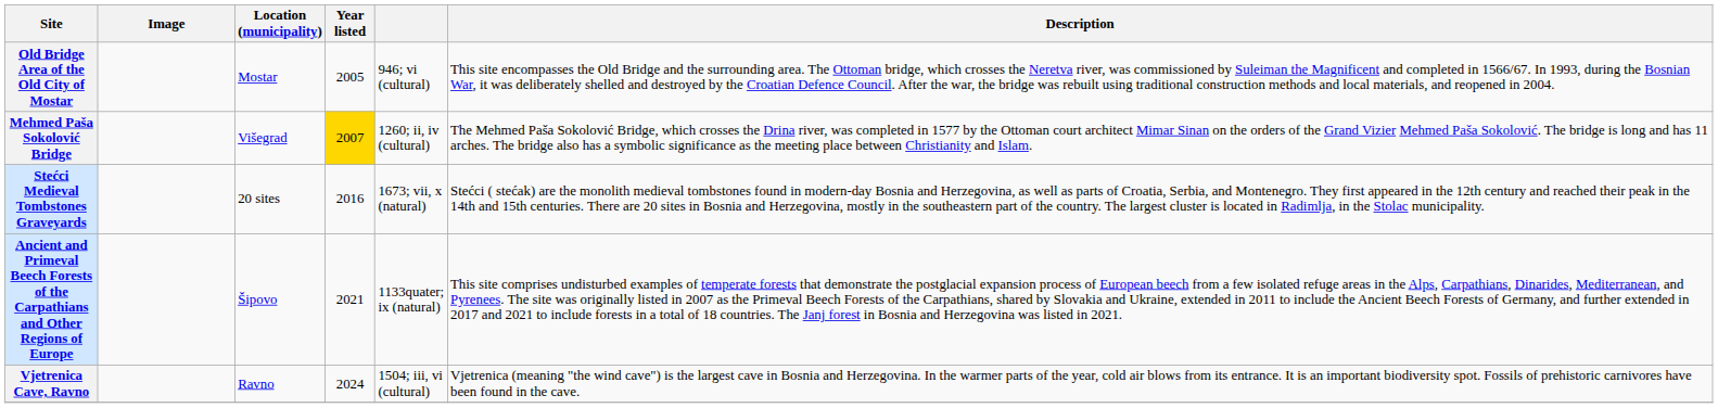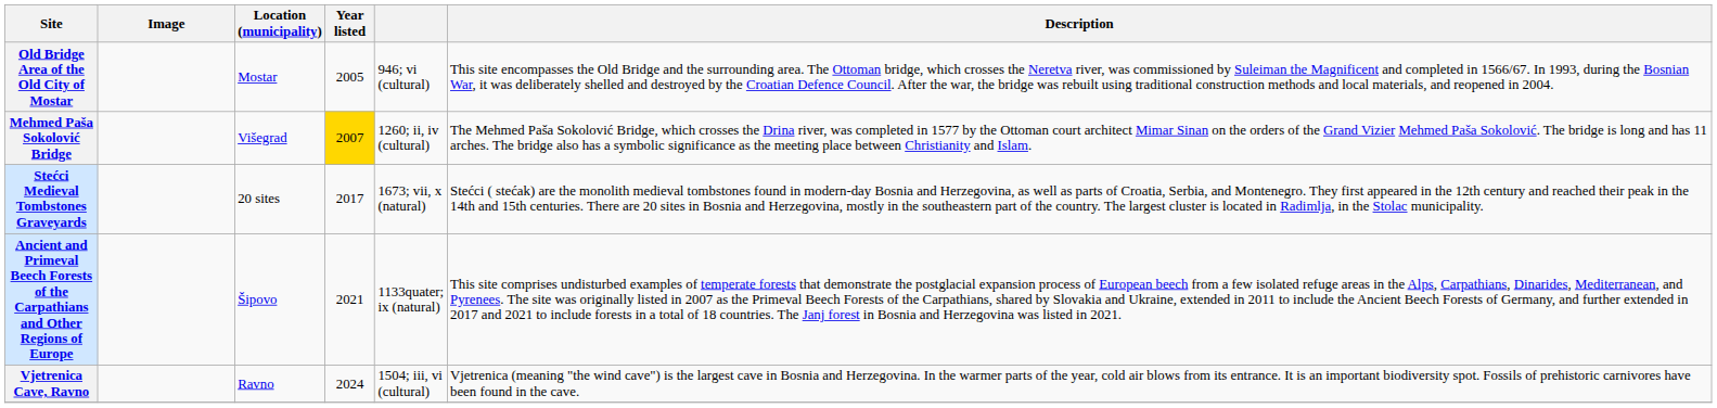 <table class="wikitable sortable plainrowheaders">
 <tr>
 <th style="width:100px;" scope="col">Site</th>
 <th class="unsortable" style="width:150px;" scope="col">Image</th>
 <th style="width:80px;" scope="col">Location (<a href='#'>municipality</a>)</th>
 <th style="width:50px;" scope="col">Year listed</th>
 <th style="width:60px;" scope="col"></th>
 <th scope="col" class="unsortable">Description</th>
 </tr>
 <tr>
 <th scope="row"><a href='#'>Old Bridge Area of the Old City of Mostar</a></th>
 <td></td>
 <td><a href='#'>Mostar</a></td>
 <td align=center>2005</td>
 <td>946; vi (cultural)</td>
 <td>This site encompasses the Old Bridge and the surrounding area. The <a href='#'>Ottoman</a> bridge, which crosses the <a href='#'>Neretva</a> river, was commissioned by <a href='#'>Suleiman the Magnificent</a> and completed in 1566/67. In 1993, during the <a href='#'>Bosnian War</a>, it was deliberately shelled and destroyed by the <a href='#'>Croatian Defence Council</a>. After the war, the bridge was rebuilt using traditional construction methods and local materials, and reopened in 2004.</td>
 </tr>
 <tr>
 <th scope="row"><a href='#'>Mehmed Paša Sokolović Bridge</a></th>
 <td></td>
 <td><a href='#'>Višegrad</a></td>
 <td align=center style="background: gold;">2007</td>
 <td>1260; ii, iv (cultural)</td>
 <td>The Mehmed Paša Sokolović Bridge, which crosses the <a href='#'>Drina</a> river, was completed in 1577 by the Ottoman court architect <a href='#'>Mimar Sinan</a> on the orders of the <a href='#'>Grand Vizier</a> <a href='#'>Mehmed Paša Sokolović</a>. The bridge is  long and has 11 arches. The bridge also has a symbolic significance as the meeting place between <a href='#'>Christianity</a> and <a href='#'>Islam</a>.</td>
 </tr>
 <tr>
 <th scope="row" style="background:#D0E7FF;"><a href='#'>Stećci Medieval Tombstones Graveyards</a></th>
 <td></td>
 <td>20 sites</td>
-<td align=center>2016</td>
+<td align=center>2017</td>
 <td>1673; vii, x (natural)</td>
 <td>Stećci ( stećak) are the monolith medieval tombstones found in modern-day Bosnia and Herzegovina, as well as parts of Croatia, Serbia, and Montenegro. They first appeared in the 12th century and reached their peak in the 14th and 15th centuries. There are 20 sites in Bosnia and Herzegovina, mostly in the southeastern part of the country. The largest cluster is located in <a href='#'>Radimlja</a>, in the <a href='#'>Stolac</a> municipality.</td>
 </tr>
 <tr>
 <th scope="row" style="background:#D0E7FF;"><a href='#'>Ancient and Primeval Beech Forests of the Carpathians and Other Regions of Europe</a></th>
 <td></td>
 <td><a href='#'>Šipovo</a></td>
 <td align=center>2021</td>
 <td>1133quater; ix (natural)</td>
 <td>This site comprises undisturbed examples of <a href='#'>temperate forests</a> that demonstrate the postglacial expansion process of <a href='#'>European beech</a> from a few isolated refuge areas in the <a href='#'>Alps</a>, <a href='#'>Carpathians</a>, <a href='#'>Dinarides</a>, <a href='#'>Mediterranean</a>, and <a href='#'>Pyrenees</a>. The site was originally listed in 2007 as the Primeval Beech Forests of the Carpathians, shared by Slovakia and Ukraine, extended in 2011 to include the Ancient Beech Forests of Germany, and further extended in 2017 and 2021 to include forests in a total of 18 countries. The <a href='#'>Janj forest</a> in Bosnia and Herzegovina was listed in 2021.</td>
 </tr>
 <tr>
 <th scope="row"><a href='#'>Vjetrenica Cave, Ravno</a></th>
 <td></td>
 <td><a href='#'>Ravno</a></td>
 <td align=center>2024</td>
 <td>1504; iii, vi (cultural)</td>
 <td>Vjetrenica (meaning "the wind cave") is the largest cave in Bosnia and Herzegovina. In the warmer parts of the year, cold air blows from its entrance. It is an important biodiversity spot. Fossils of prehistoric carnivores have been found in the cave.</td>
 </tr>
 <tr>
 </tr>
 </table>
